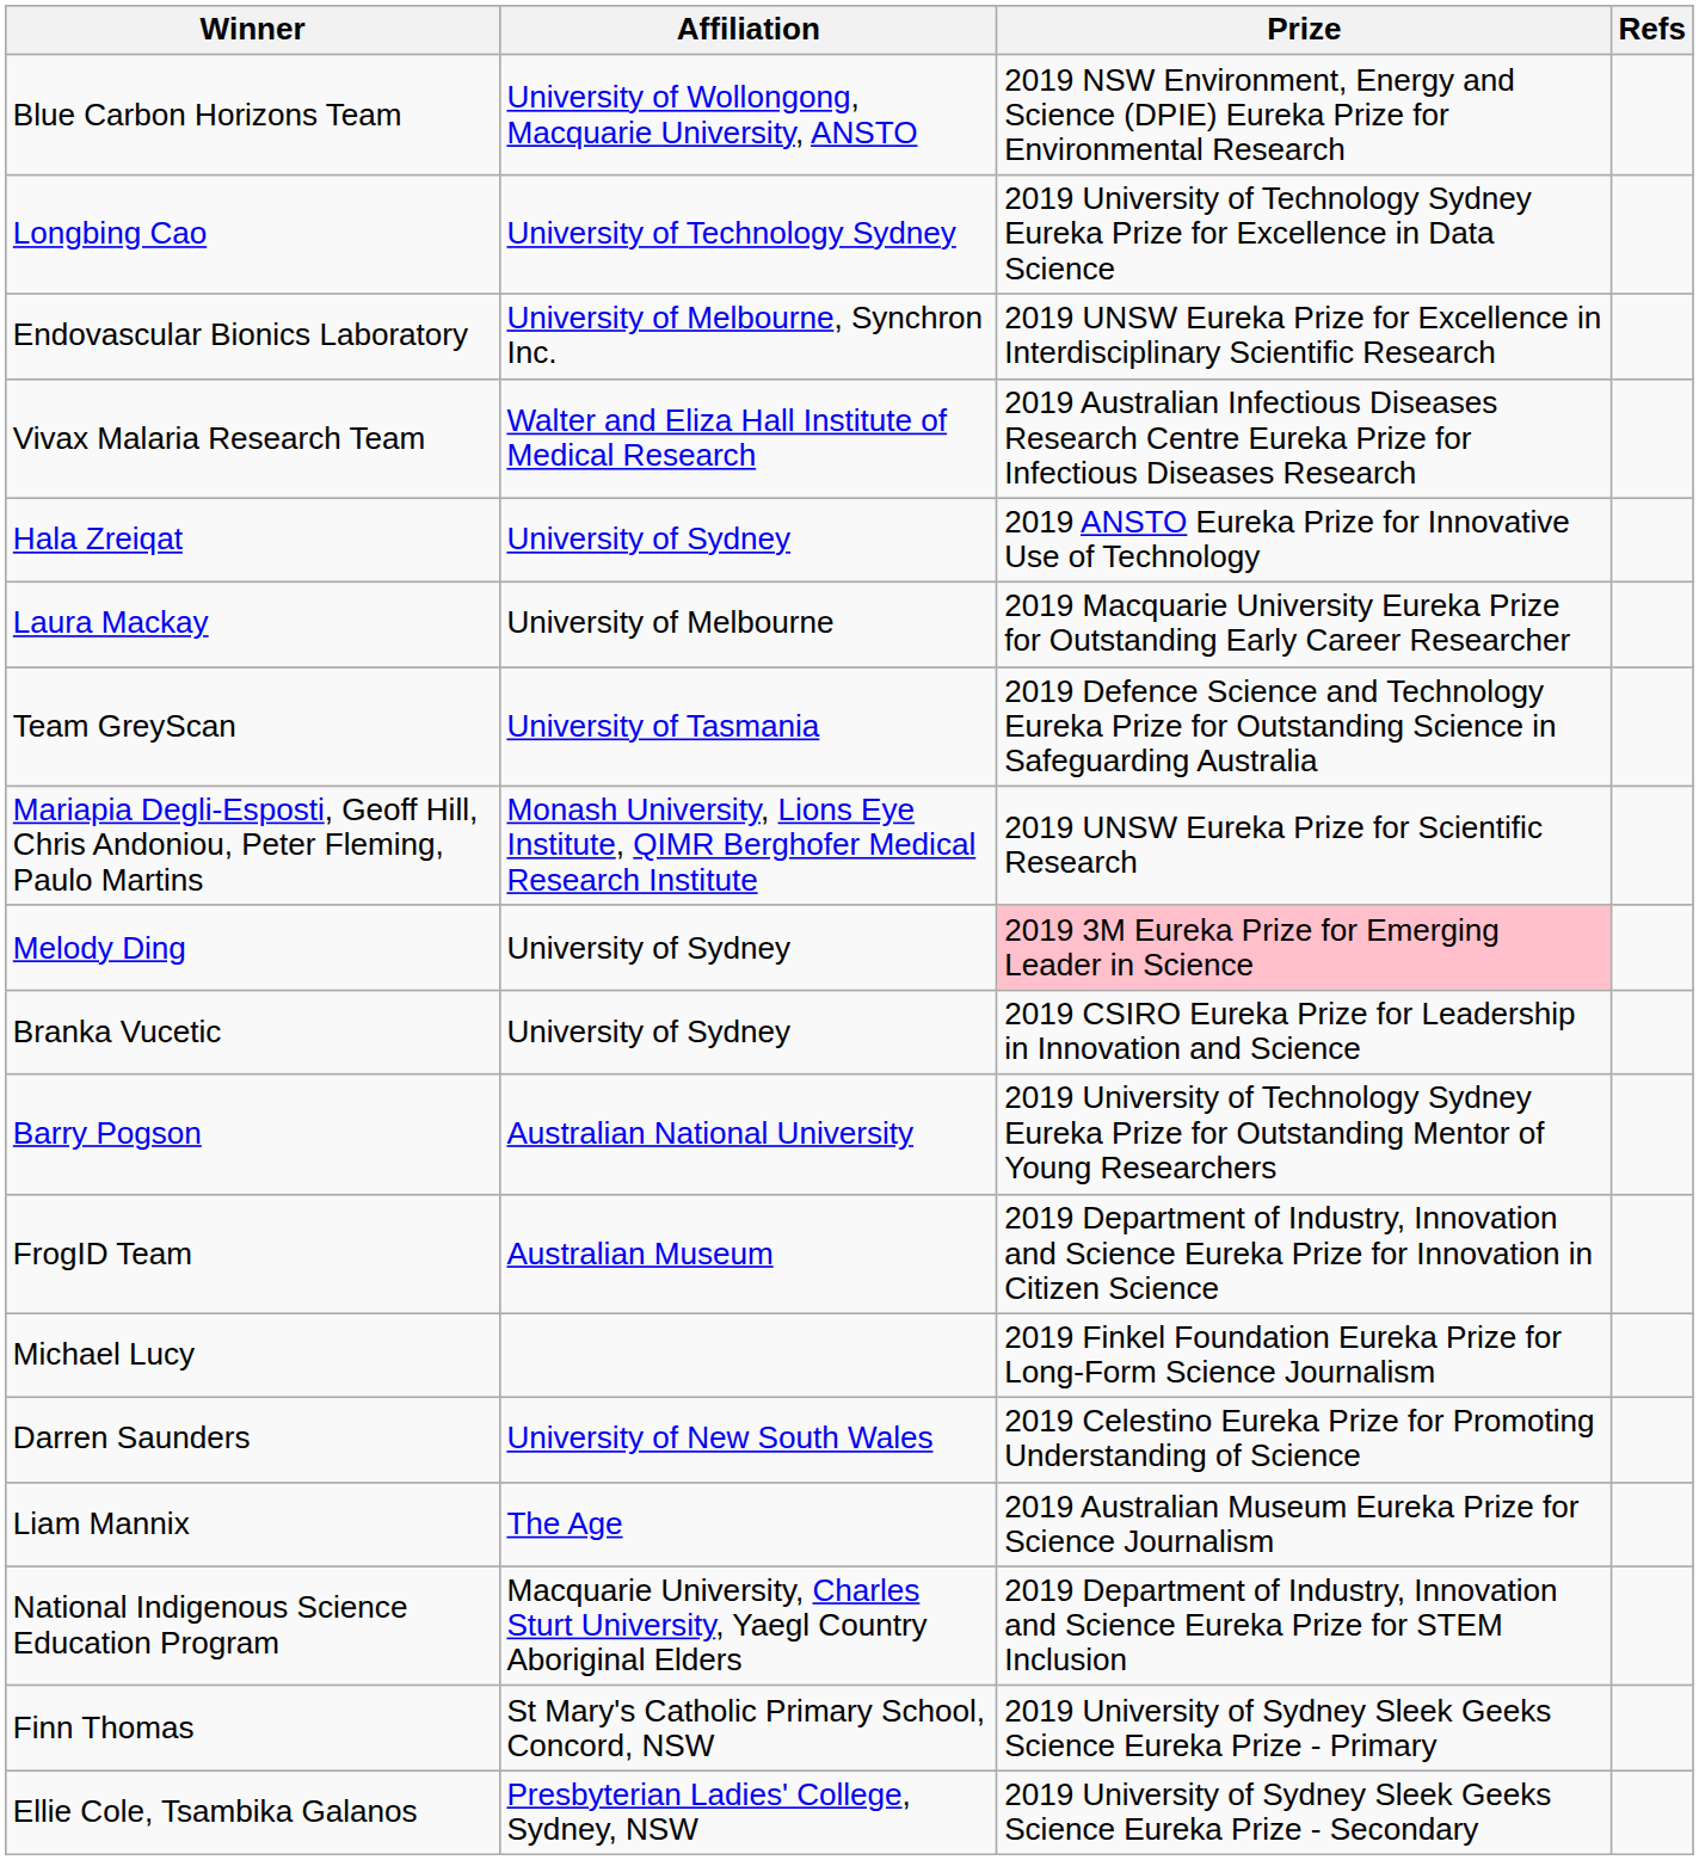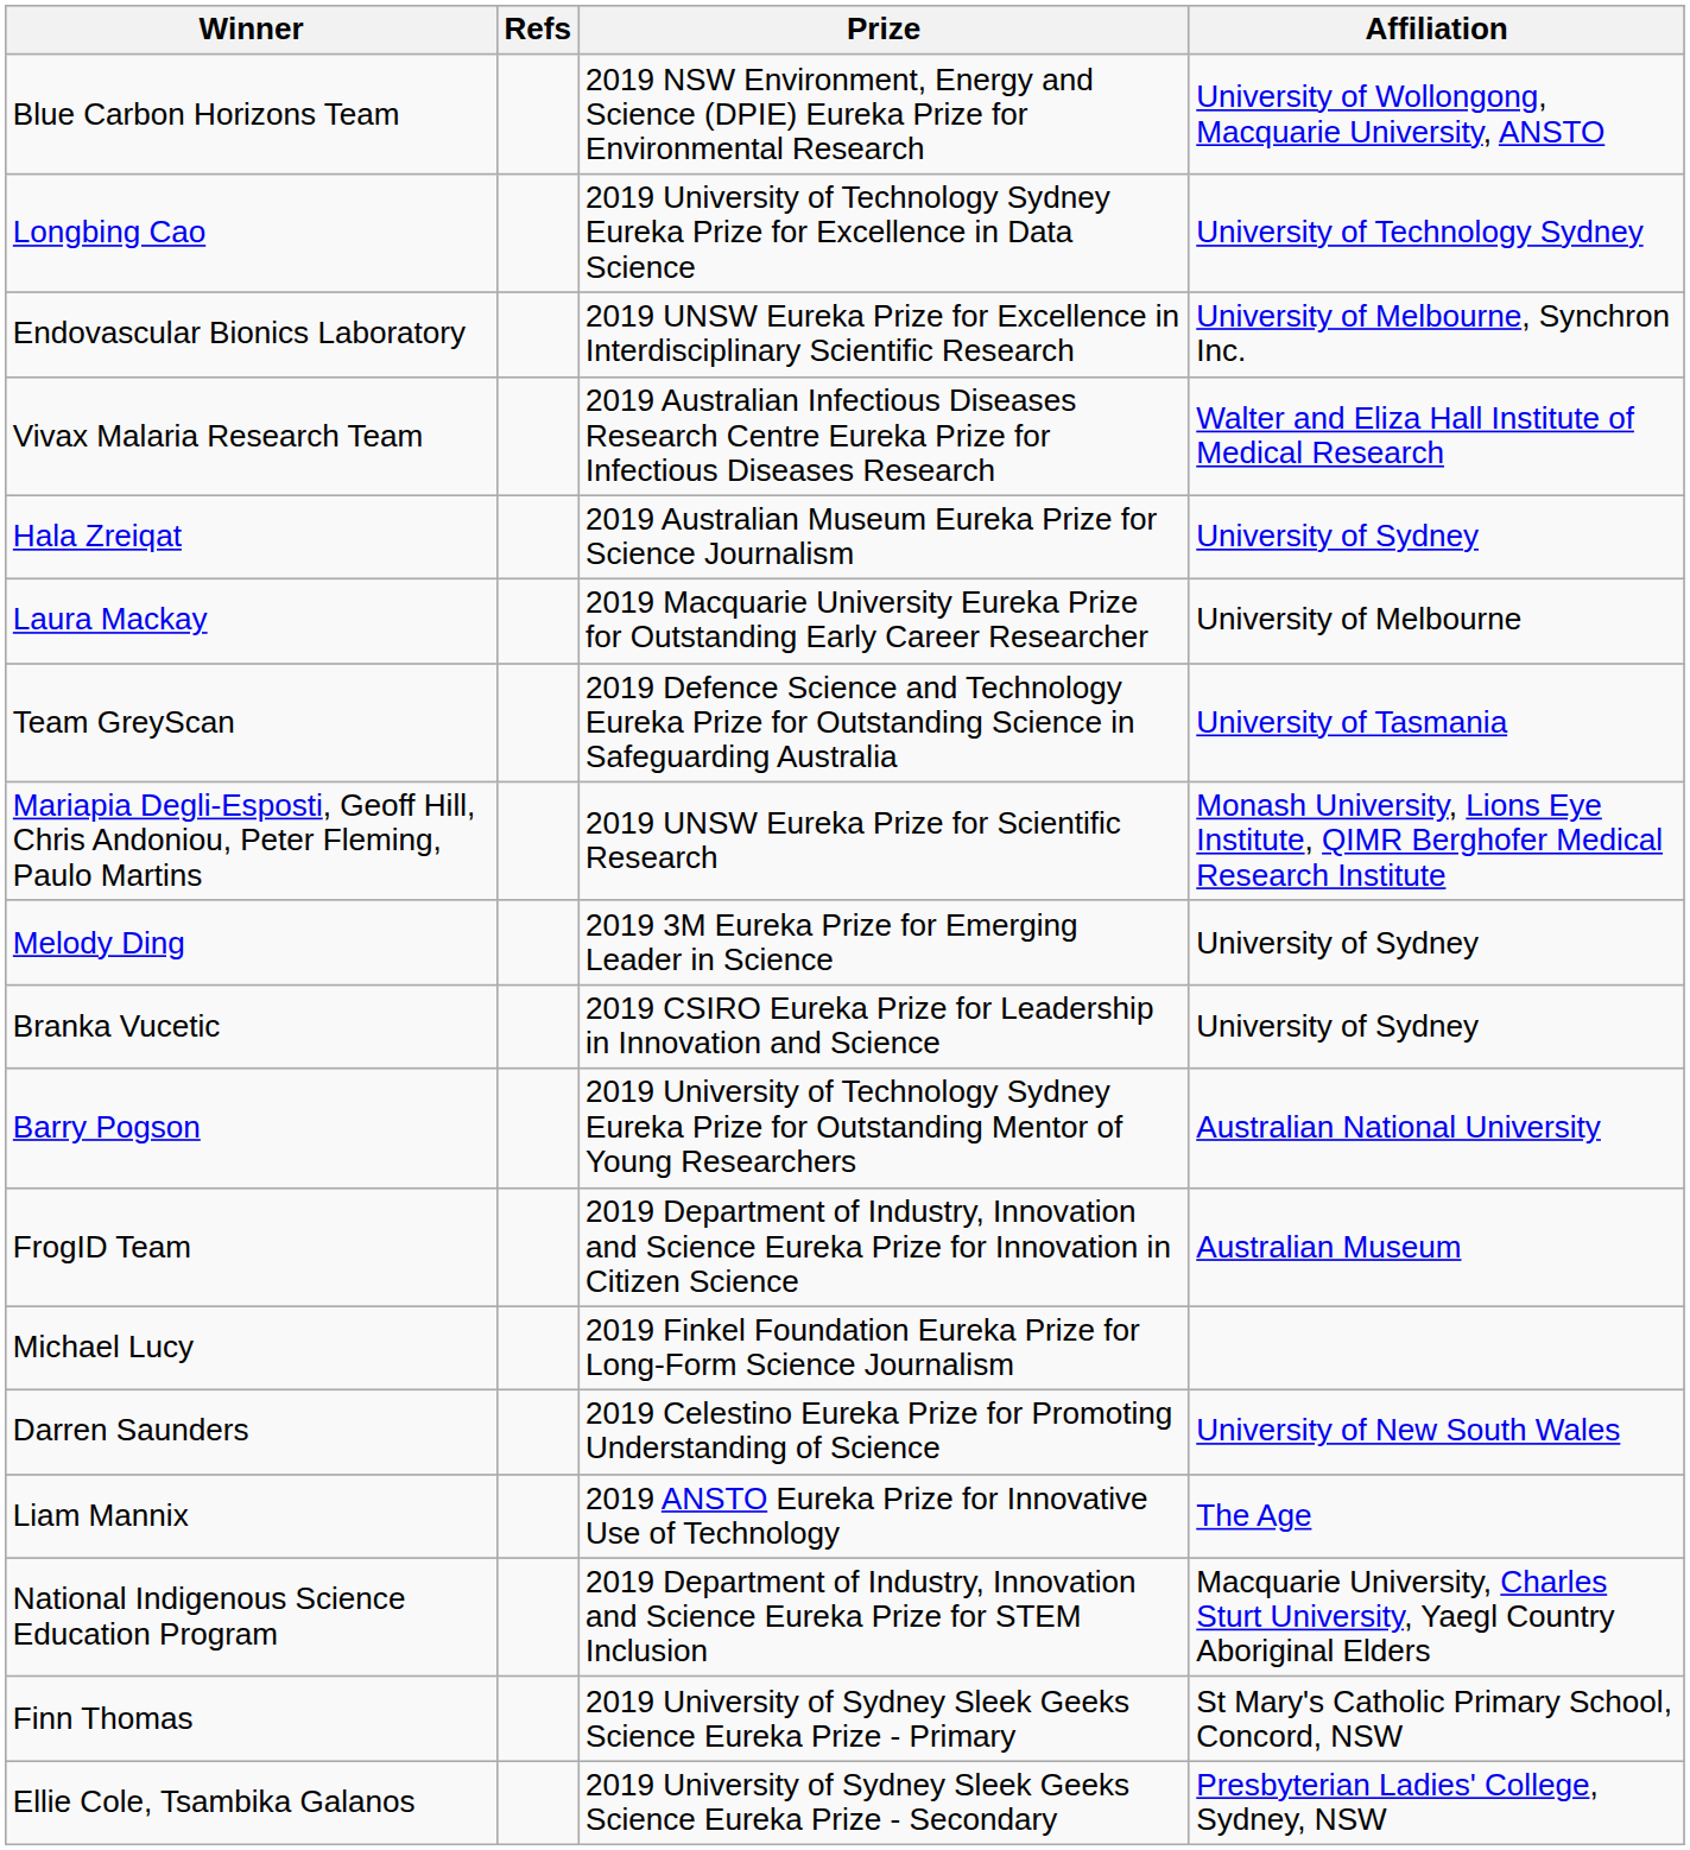 <table class="wikitable">
 <tr>
 <th>Winner</th>
+<th>Refs</th>
+<th>Prize</th>
 <th>Affiliation</th>
-<th>Prize</th>
-<th>Refs</th>
 </tr>
 <tr>
 <td>Blue Carbon Horizons Team</td>
+<td></td>
+<td>2019 NSW Environment, Energy and Science (DPIE) Eureka Prize for Environmental Research</td>
 <td><a href='#'>University of Wollongong</a>, <a href='#'>Macquarie University</a>, <a href='#'>ANSTO</a></td>
-<td>2019 NSW Environment, Energy and Science (DPIE) Eureka Prize for Environmental Research</td>
-<td></td>
 </tr>
 <tr>
 <td><a href='#'>Longbing Cao</a></td>
+<td></td>
+<td>2019 University of Technology Sydney Eureka Prize for Excellence in Data Science</td>
 <td><a href='#'>University of Technology Sydney</a></td>
-<td>2019 University of Technology Sydney Eureka Prize for Excellence in Data Science</td>
-<td></td>
 </tr>
 <tr>
 <td>Endovascular Bionics Laboratory</td>
+<td></td>
+<td>2019 UNSW Eureka Prize for Excellence in Interdisciplinary Scientific Research</td>
 <td><a href='#'>University of Melbourne</a>, Synchron Inc.</td>
-<td>2019 UNSW Eureka Prize for Excellence in Interdisciplinary Scientific Research</td>
-<td></td>
 </tr>
 <tr>
 <td>Vivax Malaria Research Team</td>
+<td></td>
+<td>2019 Australian Infectious Diseases Research Centre Eureka Prize for Infectious Diseases Research</td>
 <td><a href='#'>Walter and Eliza Hall Institute of Medical Research</a></td>
-<td>2019 Australian Infectious Diseases Research Centre Eureka Prize for Infectious Diseases Research</td>
-<td></td>
 </tr>
 <tr>
 <td><a href='#'>Hala Zreiqat</a></td>
+<td></td>
+<td>2019 Australian Museum Eureka Prize for Science Journalism</td>
 <td><a href='#'>University of Sydney</a></td>
-<td>2019 <a href='#'>ANSTO</a> Eureka Prize for Innovative Use of Technology</td>
-<td></td>
 </tr>
 <tr>
 <td><a href='#'>Laura Mackay</a></td>
+<td></td>
+<td>2019 Macquarie University Eureka Prize for Outstanding Early Career Researcher</td>
 <td>University of Melbourne</td>
-<td>2019 Macquarie University Eureka Prize for Outstanding Early Career Researcher</td>
-<td></td>
 </tr>
 <tr>
 <td>Team GreyScan</td>
+<td></td>
+<td>2019 Defence Science and Technology Eureka Prize for Outstanding Science in Safeguarding Australia</td>
 <td><a href='#'>University of Tasmania</a></td>
-<td>2019 Defence Science and Technology Eureka Prize for Outstanding Science in Safeguarding Australia</td>
-<td></td>
 </tr>
 <tr>
 <td><a href='#'>Mariapia Degli-Esposti</a>, Geoff Hill, Chris Andoniou, Peter Fleming, Paulo Martins</td>
+<td></td>
+<td>2019 UNSW Eureka Prize for Scientific Research</td>
 <td><a href='#'>Monash University</a>, <a href='#'>Lions Eye Institute</a>, <a href='#'>QIMR Berghofer Medical Research Institute</a></td>
-<td>2019 UNSW Eureka Prize for Scientific Research</td>
-<td></td>
 </tr>
 <tr>
 <td><a href='#'>Melody Ding</a></td>
+<td></td>
+<td>2019 3M Eureka Prize for Emerging Leader in Science</td>
 <td>University of Sydney</td>
-<td style="background: pink;">2019 3M Eureka Prize for Emerging Leader in Science</td>
-<td></td>
 </tr>
 <tr>
 <td>Branka Vucetic</td>
+<td></td>
+<td>2019 CSIRO Eureka Prize for Leadership in Innovation and Science</td>
 <td>University of Sydney</td>
-<td>2019 CSIRO Eureka Prize for Leadership in Innovation and Science</td>
-<td></td>
 </tr>
 <tr>
 <td><a href='#'>Barry Pogson</a></td>
+<td></td>
+<td>2019 University of Technology Sydney Eureka Prize for Outstanding Mentor of Young Researchers</td>
 <td><a href='#'>Australian National University</a></td>
-<td>2019 University of Technology Sydney Eureka Prize for Outstanding Mentor of Young Researchers</td>
-<td></td>
 </tr>
 <tr>
 <td>FrogID Team</td>
+<td></td>
+<td>2019 Department of Industry, Innovation and Science Eureka Prize for Innovation in Citizen Science</td>
 <td><a href='#'>Australian Museum</a></td>
-<td>2019 Department of Industry, Innovation and Science Eureka Prize for Innovation in Citizen Science</td>
-<td></td>
 </tr>
 <tr>
 <td>Michael Lucy</td>
 <td></td>
 <td>2019 Finkel Foundation Eureka Prize for Long-Form Science Journalism</td>
 <td></td>
 </tr>
 <tr>
 <td>Darren Saunders</td>
+<td></td>
+<td>2019 Celestino Eureka Prize for Promoting Understanding of Science</td>
 <td><a href='#'>University of New South Wales</a></td>
-<td>2019 Celestino Eureka Prize for Promoting Understanding of Science</td>
-<td></td>
 </tr>
 <tr>
 <td>Liam Mannix</td>
+<td></td>
+<td>2019 <a href='#'>ANSTO</a> Eureka Prize for Innovative Use of Technology</td>
 <td><a href='#'>The Age</a></td>
-<td>2019 Australian Museum Eureka Prize for Science Journalism</td>
-<td></td>
 </tr>
 <tr>
 <td>National Indigenous Science Education Program</td>
+<td></td>
+<td>2019 Department of Industry, Innovation and Science Eureka Prize for STEM Inclusion</td>
 <td>Macquarie University, <a href='#'>Charles Sturt University</a>, Yaegl Country Aboriginal Elders</td>
-<td>2019 Department of Industry, Innovation and Science Eureka Prize for STEM Inclusion</td>
-<td></td>
 </tr>
 <tr>
 <td>Finn Thomas</td>
+<td></td>
+<td>2019 University of Sydney Sleek Geeks Science Eureka Prize - Primary</td>
 <td>St Mary's Catholic Primary School, Concord, NSW</td>
-<td>2019 University of Sydney Sleek Geeks Science Eureka Prize - Primary</td>
-<td></td>
 </tr>
 <tr>
 <td>Ellie Cole, Tsambika Galanos</td>
+<td></td>
+<td>2019 University of Sydney Sleek Geeks Science Eureka Prize - Secondary</td>
 <td><a href='#'>Presbyterian Ladies' College</a>, Sydney, NSW</td>
-<td>2019 University of Sydney Sleek Geeks Science Eureka Prize - Secondary</td>
-<td></td>
 </tr>
 </table>
